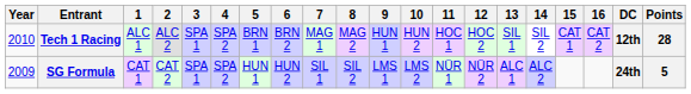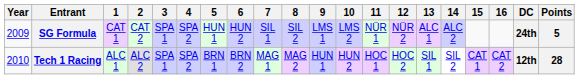 <table class="wikitable" style="text-align:center; font-size:85%">
 <tr>
 <th>Year</th>
 <th>Entrant</th>
 <th>1</th>
 <th>2</th>
 <th>3</th>
 <th>4</th>
 <th>5</th>
 <th>6</th>
 <th>7</th>
 <th>8</th>
 <th>9</th>
 <th>10</th>
 <th>11</th>
 <th>12</th>
 <th>13</th>
 <th>14</th>
 <th>15</th>
 <th>16</th>
 <th>DC</th>
 <th>Points</th>
 </tr>
 <tr>
+<td><a href='#'>2009</a></td>
+<th nowrap><a href='#'>SG Formula</a></th>
+<td style="background:#efcfff;"><a href='#'>CAT<br>1</a><br></td>
+<td style="background:#dfffdf;"><a href='#'>CAT<br>2</a><br></td>
+<td style="background:#cfcfff;"><a href='#'>SPA<br>1</a><br></td>
+<td style="background:#cfcfff;"><a href='#'>SPA<br>2</a><br></td>
+<td style="background:#dfffdf;"><a href='#'>HUN<br>1</a><br></td>
+<td style="background:#cfcfff;"><a href='#'>HUN<br>2</a><br></td>
+<td style="background:#cfcfff;"><a href='#'>SIL<br>1</a><br></td>
+<td style="background:#cfcfff;"><a href='#'>SIL<br>2</a><br></td>
+<td style="background:#cfcfff;"><a href='#'>LMS<br>1</a><br></td>
+<td style="background:#cfcfff;"><a href='#'>LMS<br>2</a><br></td>
+<td style="background:#dfffdf;"><a href='#'>NÜR<br>1</a><br></td>
+<td style="background:#efcfff;"><a href='#'>NÜR<br>2</a><br></td>
+<td style="background:#efcfff;"><a href='#'>ALC<br>1</a><br></td>
+<td style="background:#cfcfff;"><a href='#'>ALC<br>2</a><br></td>
+<td></td>
+<td></td>
+<th>24th</th>
+<th>5</th>
+</tr>
+<tr>
 <td><a href='#'>2010</a></td>
 <th nowrap><a href='#'>Tech 1 Racing</a></th>
 <td style="background:#dfffdf;"><a href='#'>ALC<br>1</a><br></td>
 <td style="background:#dfdfdf;"><a href='#'>ALC<br>2</a><br></td>
 <td style="background:#cfcfff;"><a href='#'>SPA<br>1</a><br></td>
 <td style="background:#cfcfff;"><a href='#'>SPA<br>2</a><br></td>
 <td style="background:#cfcfff;"><a href='#'>BRN<br>1</a><br></td>
 <td style="background:#cfcfff;"><a href='#'>BRN<br>2</a><br></td>
 <td style="background:#dfffdf;"><a href='#'>MAG<br>1</a><br></td>
 <td style="background:#efcfff;"><a href='#'>MAG<br>2</a><br></td>
 <td style="background:#cfcfff;"><a href='#'>HUN<br>1</a><br></td>
 <td style="background:#efcfff;"><a href='#'>HUN<br>2</a><br></td>
 <td style="background:#efcfff;"><a href='#'>HOC<br>1</a><br></td>
 <td style="background:#dfffdf;"><a href='#'>HOC<br>2</a><br></td>
 <td style="background:#dfffdf;"><a href='#'>SIL<br>1</a><br></td>
 <td style="background:#ffffff;"><a href='#'>SIL<br>2</a><br></td>
 <td style="background:#efcfff;"><a href='#'>CAT<br>1</a><br></td>
 <td style="background:#efcfff;"><a href='#'>CAT<br>2</a><br></td>
 <th>12th</th>
 <th>28</th>
 </tr>
-<tr>
-<td><a href='#'>2009</a></td>
-<th nowrap><a href='#'>SG Formula</a></th>
-<td style="background:#efcfff;"><a href='#'>CAT<br>1</a><br></td>
-<td style="background:#dfffdf;"><a href='#'>CAT<br>2</a><br></td>
-<td style="background:#cfcfff;"><a href='#'>SPA<br>1</a><br></td>
-<td style="background:#cfcfff;"><a href='#'>SPA<br>2</a><br></td>
-<td style="background:#dfffdf;"><a href='#'>HUN<br>1</a><br></td>
-<td style="background:#cfcfff;"><a href='#'>HUN<br>2</a><br></td>
-<td style="background:#cfcfff;"><a href='#'>SIL<br>1</a><br></td>
-<td style="background:#cfcfff;"><a href='#'>SIL<br>2</a><br></td>
-<td style="background:#cfcfff;"><a href='#'>LMS<br>1</a><br></td>
-<td style="background:#cfcfff;"><a href='#'>LMS<br>2</a><br></td>
-<td style="background:#dfffdf;"><a href='#'>NÜR<br>1</a><br></td>
-<td style="background:#efcfff;"><a href='#'>NÜR<br>2</a><br></td>
-<td style="background:#efcfff;"><a href='#'>ALC<br>1</a><br></td>
-<td style="background:#cfcfff;"><a href='#'>ALC<br>2</a><br></td>
-<td></td>
-<td></td>
-<th>24th</th>
-<th>5</th>
-</tr>
 </table>
